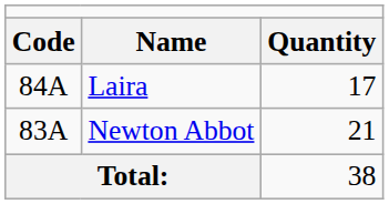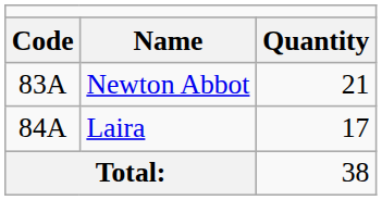 <table class="wikitable floatright">
 <tr>
 <td colspan=3></td>
 </tr>
 <tr>
 <th>Code</th>
 <th>Name</th>
 <th>Quantity</th>
 </tr>
 <tr>
+<td style="text-align:center">83A</td>
+<td><a href='#'>Newton Abbot</a></td>
+<td style="text-align:right">21</td>
+</tr>
+<tr>
 <td style="text-align:center">84A</td>
 <td><a href='#'>Laira</a></td>
 <td style="text-align:right">17</td>
-</tr>
-<tr>
-<td style="text-align:center">83A</td>
-<td><a href='#'>Newton Abbot</a></td>
-<td style="text-align:right">21</td>
 </tr>
 <tr>
 <th colspan=2 scope=row>Total:</th>
 <td style="text-align:right">38</td>
 </tr>
 </table>
